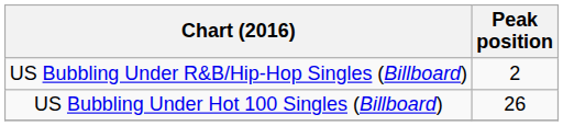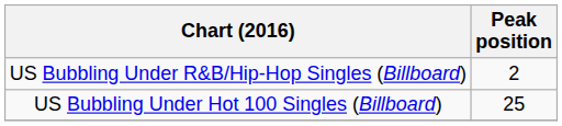 <table class="wikitable plainrowheaders sortable" style="text-align:center;">
 <tr>
 <th scope="col">Chart (2016)</th>
 <th scope="col">Peak<br>position</th>
 </tr>
 <tr>
 <td scope="row">US <a href='#'>Bubbling Under R&B/Hip-Hop Singles</a> (<em><a href='#'>Billboard</a></em>)</td>
 <td>2</td>
 </tr>
 <tr>
 <td scope="row">US <a href='#'>Bubbling Under Hot 100 Singles</a> (<em><a href='#'>Billboard</a></em>)</td>
-<td>26</td>
+<td>25</td>
 </tr>
 <tr>
 </tr>
 </table>
